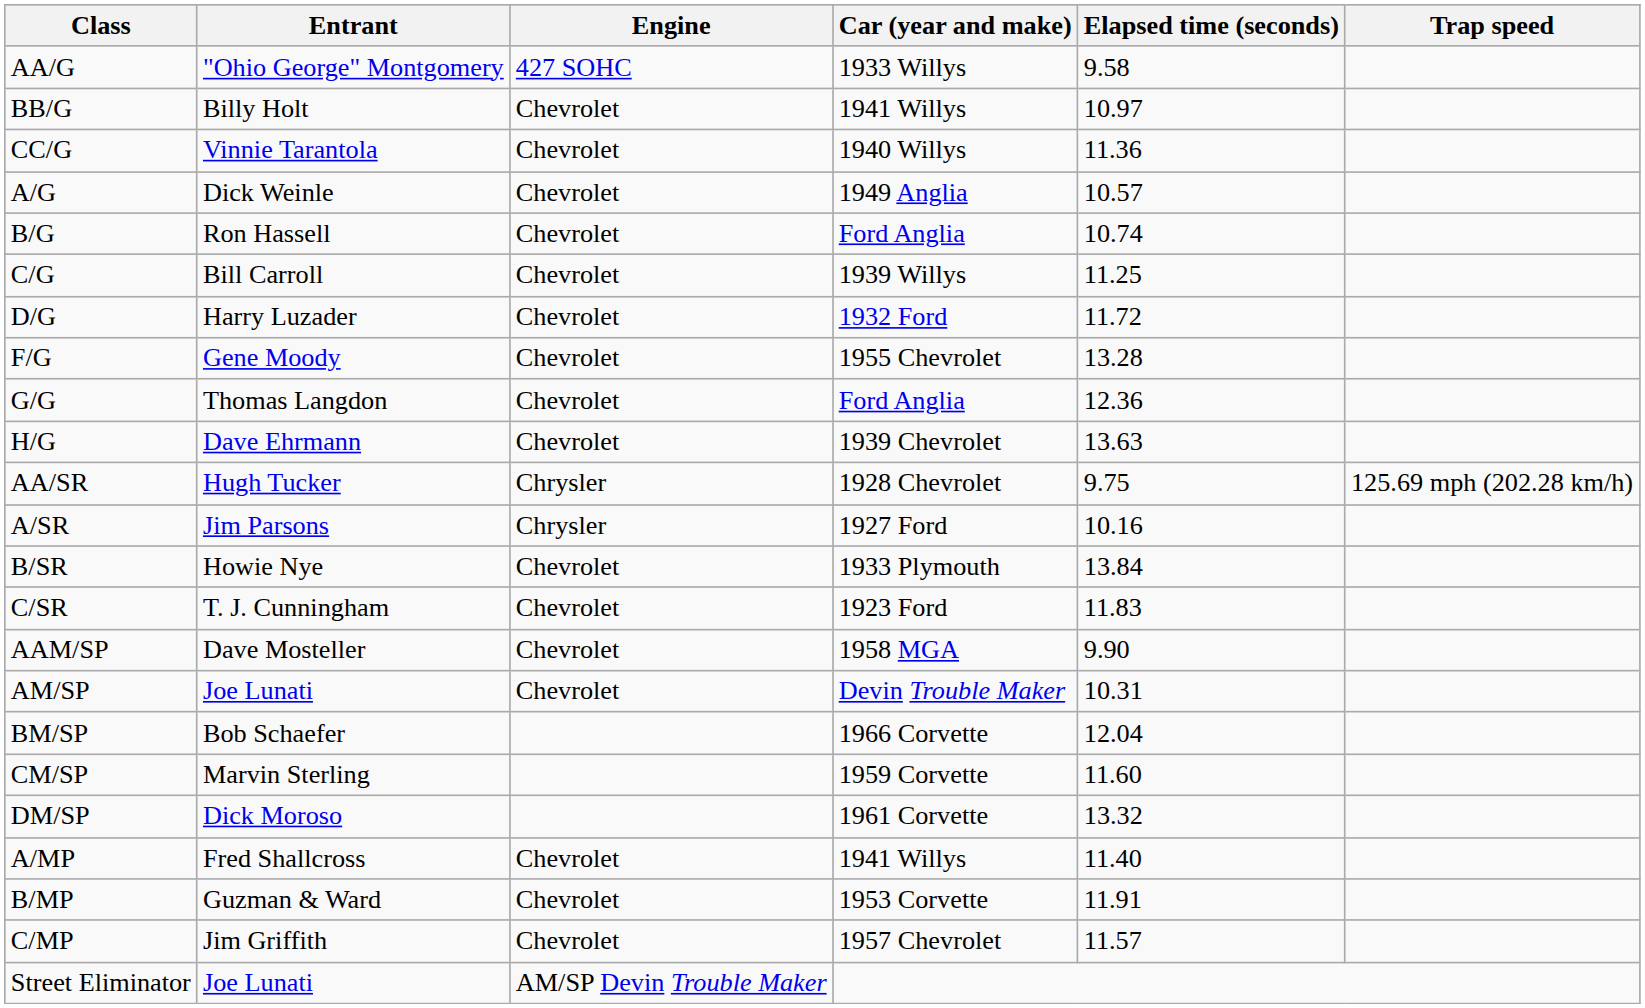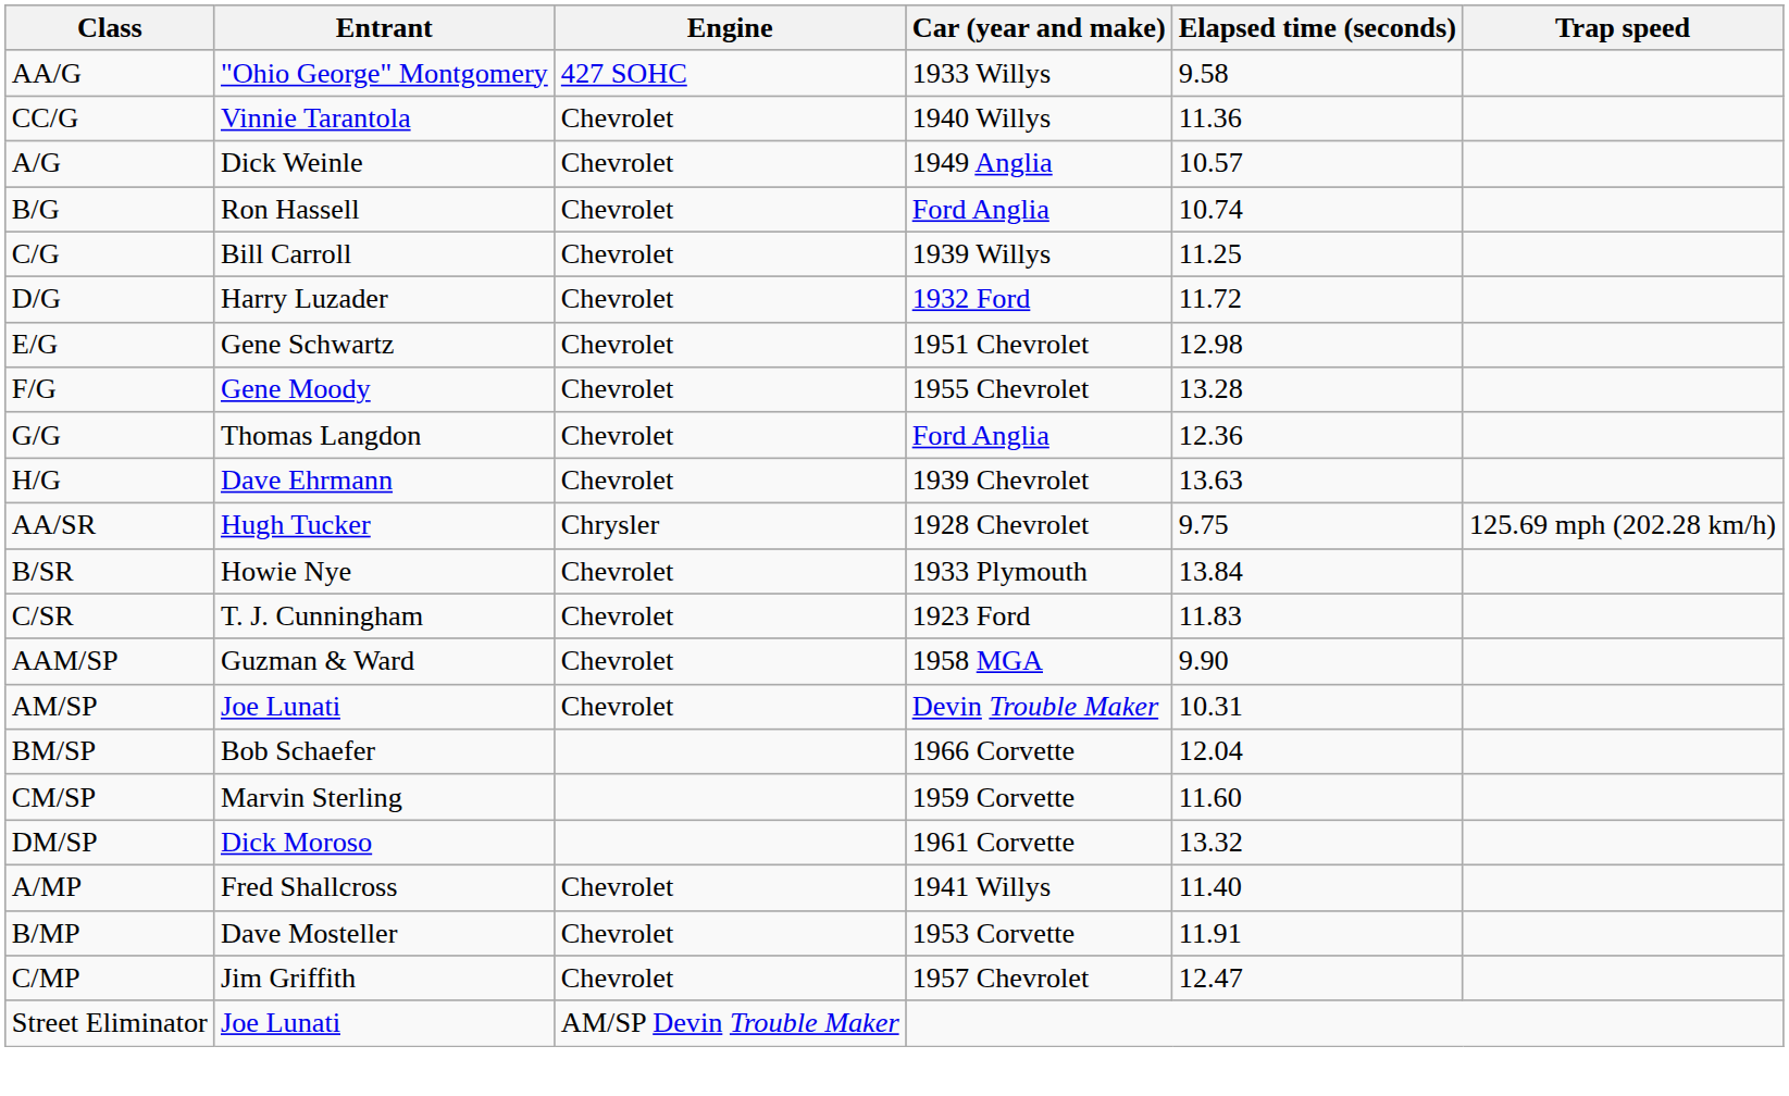 <table class="wikitable">
 <tr>
 <th>Class</th>
 <th>Entrant</th>
 <th>Engine</th>
 <th>Car (year and make)</th>
 <th>Elapsed time (seconds)</th>
 <th>Trap speed</th>
 </tr>
 <tr>
 <td>AA/G</td>
 <td><a href='#'>"Ohio George" Montgomery</a></td>
 <td><a href='#'>427 SOHC</a></td>
 <td>1933 Willys</td>
 <td>9.58</td>
-<td></td>
-</tr>
-<tr>
-<td>BB/G</td>
-<td>Billy Holt</td>
-<td>Chevrolet</td>
-<td>1941 Willys</td>
-<td>10.97</td>
 <td></td>
 </tr>
 <tr>
 <td>CC/G</td>
 <td><a href='#'>Vinnie Tarantola</a></td>
 <td>Chevrolet</td>
 <td>1940 Willys</td>
 <td>11.36</td>
 <td></td>
 </tr>
 <tr>
 <td>A/G</td>
 <td>Dick Weinle</td>
 <td>Chevrolet</td>
 <td>1949 <a href='#'>Anglia</a></td>
 <td>10.57</td>
 <td></td>
 </tr>
 <tr>
 <td>B/G</td>
 <td>Ron Hassell</td>
 <td>Chevrolet</td>
 <td><a href='#'>Ford Anglia</a></td>
 <td>10.74</td>
 <td></td>
 </tr>
 <tr>
 <td>C/G</td>
 <td>Bill Carroll</td>
 <td>Chevrolet</td>
 <td>1939 Willys</td>
 <td>11.25</td>
 <td></td>
 </tr>
 <tr>
 <td>D/G</td>
 <td>Harry Luzader</td>
 <td>Chevrolet</td>
 <td><a href='#'>1932 Ford</a></td>
 <td>11.72</td>
 <td></td>
 </tr>
 <tr>
+<td>E/G</td>
+<td>Gene Schwartz</td>
+<td>Chevrolet</td>
+<td>1951 Chevrolet</td>
+<td>12.98</td>
+<td></td>
+</tr>
+<tr>
 <td>F/G</td>
 <td><a href='#'>Gene Moody</a></td>
 <td>Chevrolet</td>
 <td>1955 Chevrolet</td>
 <td>13.28</td>
 <td></td>
 </tr>
 <tr>
 <td>G/G</td>
 <td>Thomas Langdon</td>
 <td>Chevrolet</td>
 <td><a href='#'>Ford Anglia</a></td>
 <td>12.36</td>
 <td></td>
 </tr>
 <tr>
 <td>H/G</td>
 <td><a href='#'>Dave Ehrmann</a></td>
 <td>Chevrolet</td>
 <td>1939 Chevrolet</td>
 <td>13.63</td>
 <td></td>
 </tr>
 <tr>
 <td>AA/SR</td>
 <td><a href='#'>Hugh Tucker</a></td>
 <td>Chrysler</td>
 <td>1928 Chevrolet</td>
 <td>9.75</td>
 <td>125.69 mph (202.28 km/h)</td>
 </tr>
 <tr>
-<td>A/SR</td>
-<td><a href='#'>Jim Parsons</a></td>
-<td>Chrysler</td>
-<td>1927 Ford</td>
-<td>10.16</td>
-<td></td>
-</tr>
-<tr>
 <td>B/SR</td>
 <td>Howie Nye</td>
 <td>Chevrolet</td>
 <td>1933 Plymouth</td>
 <td>13.84</td>
 <td></td>
 </tr>
 <tr>
 <td>C/SR</td>
 <td>T. J. Cunningham</td>
 <td>Chevrolet</td>
 <td>1923 Ford</td>
 <td>11.83</td>
 <td></td>
 </tr>
 <tr>
 <td>AAM/SP</td>
-<td>Dave Mosteller</td>
+<td>Guzman & Ward</td>
 <td>Chevrolet</td>
 <td>1958 <a href='#'>MGA</a></td>
 <td>9.90</td>
 <td></td>
 </tr>
 <tr>
 <td>AM/SP</td>
 <td><a href='#'>Joe Lunati</a></td>
 <td>Chevrolet</td>
 <td><a href='#'>Devin</a> <a href='#'><em>Trouble Maker</em></a></td>
 <td>10.31</td>
 <td></td>
 </tr>
 <tr>
 <td>BM/SP</td>
 <td>Bob Schaefer</td>
 <td></td>
 <td>1966 Corvette</td>
 <td>12.04</td>
 <td></td>
 </tr>
 <tr>
 <td>CM/SP</td>
 <td>Marvin Sterling</td>
 <td></td>
 <td>1959 Corvette</td>
 <td>11.60</td>
 <td></td>
 </tr>
 <tr>
 <td>DM/SP</td>
 <td><a href='#'>Dick Moroso</a></td>
 <td></td>
 <td>1961 Corvette</td>
 <td>13.32</td>
 <td></td>
 </tr>
 <tr>
 <td>A/MP</td>
 <td>Fred Shallcross</td>
 <td>Chevrolet</td>
 <td>1941 Willys</td>
 <td>11.40</td>
 <td></td>
 </tr>
 <tr>
 <td>B/MP</td>
-<td>Guzman & Ward</td>
+<td>Dave Mosteller</td>
 <td>Chevrolet</td>
 <td>1953 Corvette</td>
 <td>11.91</td>
 <td></td>
 </tr>
 <tr>
 <td>C/MP</td>
 <td>Jim Griffith</td>
 <td>Chevrolet</td>
 <td>1957 Chevrolet</td>
-<td>11.57</td>
+<td>12.47</td>
 <td></td>
 </tr>
 <tr>
 <td>Street Eliminator</td>
 <td><a href='#'>Joe Lunati</a></td>
 <td>AM/SP <a href='#'>Devin</a> <a href='#'><em>Trouble Maker</em></a></td>
 </tr>
 </table>
